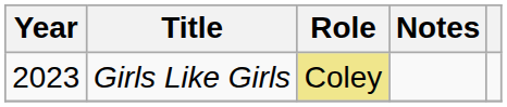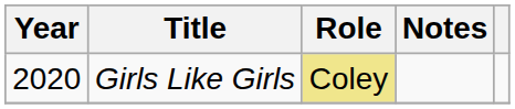 <table class="wikitable sortable">
 <tr>
 <th>Year</th>
 <th>Title</th>
 <th>Role</th>
 <th>Notes</th>
 <th class="unsortable"></th>
 </tr>
 <tr>
-<td>2023</td>
+<td>2020</td>
 <td><em>Girls Like Girls</em></td>
 <td style="background: khaki;">Coley</td>
 <td></td>
 <td></td>
 </tr>
 <tr>
 </tr>
 </table>
